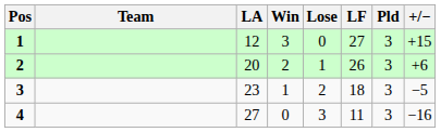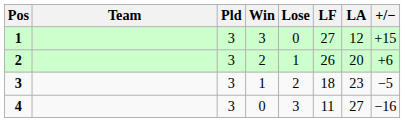 <table class="wikitable" style="font-size: 100%">
 <tr>
 <th width=20>Pos</th>
 <th width=200>Team</th>
-<th width=25>LA</th>
+<th width=25>Pld</th>
 <th width=25>Win</th>
 <th width=25>Lose</th>
 <th width=25>LF</th>
-<th width=25>Pld</th>
+<th width=25>LA</th>
 <th width=25>+/−</th>
 </tr>
 <tr align=center style="background: #ccffcc;">
 <td><strong>1</strong></td>
 <td align="left"></td>
-<td>12</td>
+<td>3</td>
 <td>3</td>
 <td>0</td>
 <td>27</td>
-<td>3</td>
+<td>12</td>
 <td>+15</td>
 </tr>
 <tr align=center style="background: #ccffcc;">
 <td><strong>2</strong></td>
 <td align="left"></td>
-<td>20</td>
+<td>3</td>
 <td>2</td>
 <td>1</td>
 <td>26</td>
-<td>3</td>
+<td>20</td>
 <td>+6</td>
 </tr>
 <tr align=center>
 <td><strong>3</strong></td>
 <td align="left"></td>
-<td>23</td>
+<td>3</td>
 <td>1</td>
 <td>2</td>
 <td>18</td>
-<td>3</td>
+<td>23</td>
 <td>−5</td>
 </tr>
 <tr align=center>
 <td><strong>4</strong></td>
 <td align="left"></td>
-<td>27</td>
+<td>3</td>
 <td>0</td>
 <td>3</td>
 <td>11</td>
-<td>3</td>
+<td>27</td>
 <td>−16</td>
 </tr>
 </table>
